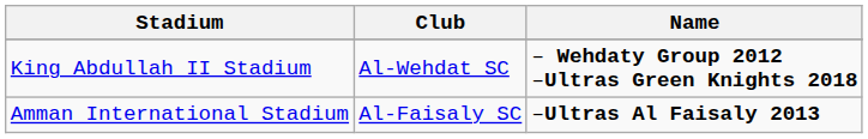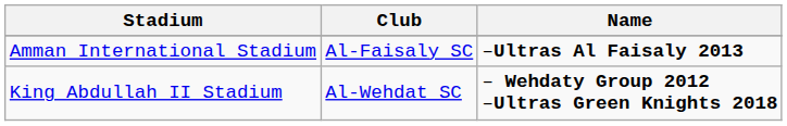 <table class="wikitable">
 <tr>
 <th>Stadium</th>
 <th>Club</th>
 <th>Name</th>
 </tr>
 <tr>
 </tr>
 <tr>
+<td style="text-align:left;"><a href='#'>Amman International Stadium</a></td>
+<td><a href='#'>Al-Faisaly SC</a></td>
+<td>–<strong>Ultras Al Faisaly 2013</strong></td>
+</tr>
+<tr>
 <td style="text-align:left;"><a href='#'>King Abdullah II Stadium</a></td>
 <td><a href='#'>Al-Wehdat SC</a></td>
 <td>– <strong>Wehdaty Group 2012</strong> <br>–<strong>Ultras Green Knights 2018</strong></td>
 </tr>
-<tr>
-<td style="text-align:left;"><a href='#'>Amman International Stadium</a></td>
-<td><a href='#'>Al-Faisaly SC</a></td>
-<td>–<strong>Ultras Al Faisaly 2013</strong></td>
-</tr>
 </table>
